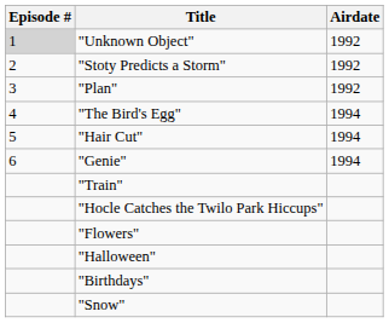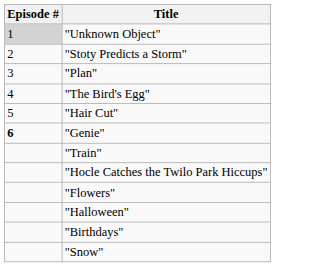 <table class="wikitable">
 <tr>
 <th>Episode #</th>
 <th>Title</th>
-<th>Airdate</th>
 </tr>
 <tr>
 <td style="background: lightgrey;">1</td>
 <td>"Unknown Object"</td>
-<td>1992</td>
 </tr>
 <tr>
 <td>2</td>
 <td>"Stoty Predicts a Storm"</td>
-<td>1992</td>
 </tr>
 <tr>
 <td>3</td>
 <td>"Plan"</td>
-<td>1992</td>
 </tr>
 <tr>
 <td>4</td>
 <td>"The Bird's Egg"</td>
-<td>1994</td>
 </tr>
 <tr>
 <td>5</td>
 <td>"Hair Cut"</td>
-<td>1994</td>
 </tr>
 <tr>
-<td>6</td>
+<td><strong>6</strong></td>
 <td>"Genie"</td>
-<td>1994</td>
 </tr>
 <tr>
 <td></td>
 <td>"Train"</td>
-<td></td>
 </tr>
 <tr>
 <td></td>
 <td>"Hocle Catches the Twilo Park Hiccups"</td>
-<td></td>
 </tr>
 <tr>
 <td></td>
 <td>"Flowers"</td>
-<td></td>
 </tr>
 <tr>
 <td></td>
 <td>"Halloween"</td>
-<td></td>
 </tr>
 <tr>
 <td></td>
 <td>"Birthdays"</td>
-<td></td>
 </tr>
 <tr>
 <td></td>
 <td>"Snow"</td>
-<td></td>
 </tr>
 </table>
